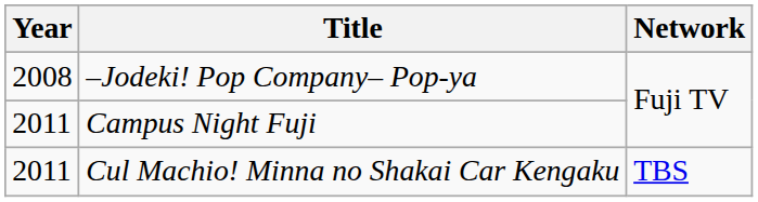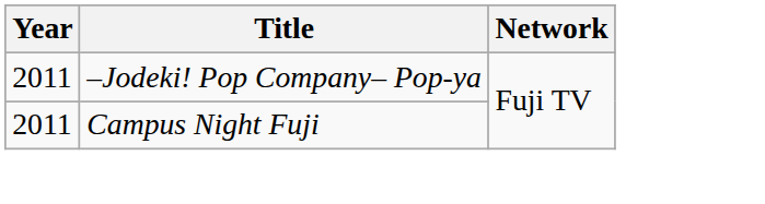 <table class="wikitable sortable">
 <tr>
 <th>Year</th>
 <th>Title</th>
 <th>Network</th>
 </tr>
 <tr>
-<td>2008</td>
+<td>2011</td>
 <td><em>–Jodeki! Pop Company– Pop-ya</em></td>
 <td rowspan="2">Fuji TV</td>
 </tr>
 <tr>
 <td>2011</td>
 <td><em>Campus Night Fuji</em></td>
 </tr>
-<tr>
-<td>2011</td>
-<td><em>Cul Machio! Minna no Shakai Car Kengaku</em></td>
-<td><a href='#'>TBS</a></td>
-</tr>
 </table>
